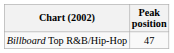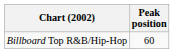 <table class="wikitable">
 <tr>
 <th>Chart (2002)</th>
 <th>Peak<br>position</th>
 </tr>
 <tr>
 <td><em>Billboard</em> Top R&B/Hip-Hop</td>
-<td align="center">47</td>
+<td align="center">60</td>
 </tr>
 </table>
